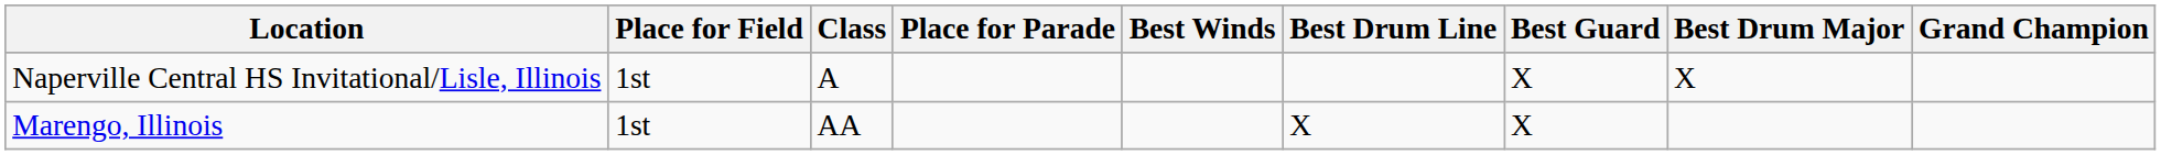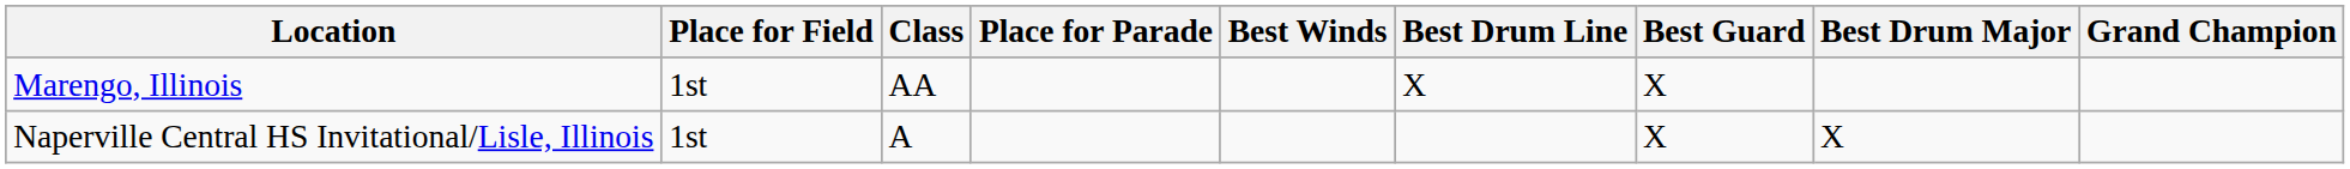 <table class="wikitable">
 <tr>
 <th>Location</th>
 <th>Place for Field</th>
 <th>Class</th>
 <th>Place for Parade</th>
 <th>Best Winds</th>
 <th>Best Drum Line</th>
 <th>Best Guard</th>
 <th>Best Drum Major</th>
 <th>Grand Champion</th>
 </tr>
 <tr>
+<td><a href='#'>Marengo, Illinois</a></td>
+<td>1st</td>
+<td>AA</td>
+<td></td>
+<td></td>
+<td>X</td>
+<td>X</td>
+<td></td>
+<td></td>
+</tr>
+<tr>
 <td>Naperville Central HS Invitational/<a href='#'>Lisle, Illinois</a></td>
 <td>1st</td>
 <td>A</td>
 <td></td>
 <td></td>
 <td></td>
 <td>X</td>
 <td>X</td>
 <td></td>
 </tr>
-<tr>
-<td><a href='#'>Marengo, Illinois</a></td>
-<td>1st</td>
-<td>AA</td>
-<td></td>
-<td></td>
-<td>X</td>
-<td>X</td>
-<td></td>
-<td></td>
-</tr>
 </table>
